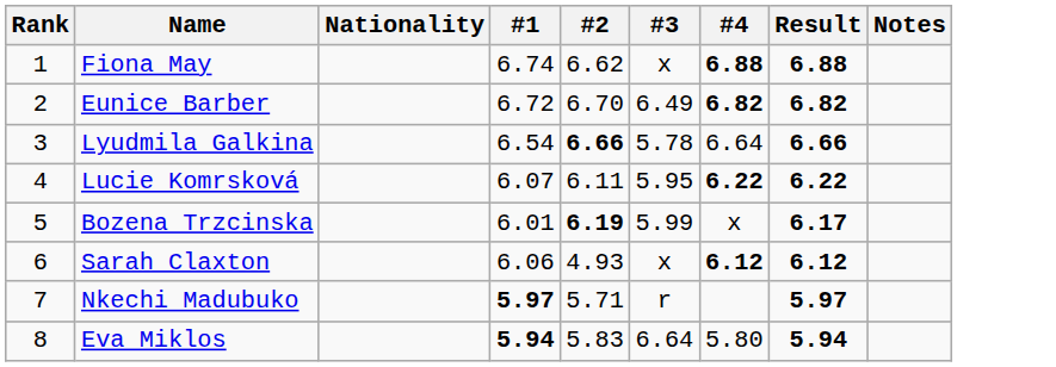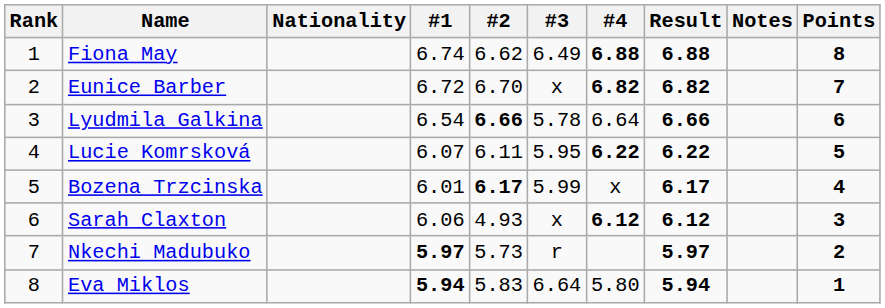 <table class="wikitable sortable" style="text-align:center">
 <tr>
 <th>Rank</th>
 <th>Name</th>
 <th>Nationality</th>
 <th>#1</th>
 <th>#2</th>
 <th>#3</th>
 <th>#4</th>
 <th>Result</th>
 <th>Notes</th>
+<th>Points</th>
 </tr>
 <tr>
 <td>1</td>
 <td align=left><a href='#'>Fiona May</a></td>
 <td align=left></td>
 <td>6.74</td>
 <td>6.62</td>
-<td>x</td>
+<td>6.49</td>
 <td><strong>6.88</strong></td>
 <td><strong>6.88</strong></td>
 <td></td>
+<td><strong>8</strong></td>
 </tr>
 <tr>
 <td>2</td>
 <td align=left><a href='#'>Eunice Barber</a></td>
 <td align=left></td>
 <td>6.72</td>
 <td>6.70</td>
-<td>6.49</td>
+<td>x</td>
 <td><strong>6.82</strong></td>
 <td><strong>6.82</strong></td>
 <td></td>
+<td><strong>7</strong></td>
 </tr>
 <tr>
 <td>3</td>
 <td align=left><a href='#'>Lyudmila Galkina</a></td>
 <td align=left></td>
 <td>6.54</td>
 <td><strong>6.66</strong></td>
 <td>5.78</td>
 <td>6.64</td>
 <td><strong>6.66</strong></td>
 <td></td>
+<td><strong>6</strong></td>
 </tr>
 <tr>
 <td>4</td>
 <td align=left><a href='#'>Lucie Komrsková</a></td>
 <td align=left></td>
 <td>6.07</td>
 <td>6.11</td>
 <td>5.95</td>
 <td><strong>6.22</strong></td>
 <td><strong>6.22</strong></td>
 <td></td>
+<td><strong>5</strong></td>
 </tr>
 <tr>
 <td>5</td>
 <td align=left><a href='#'>Bozena Trzcinska</a></td>
 <td align=left></td>
 <td>6.01</td>
-<td><strong>6.19</strong></td>
+<td><strong>6.17</strong></td>
 <td>5.99</td>
 <td>x</td>
 <td><strong>6.17</strong></td>
 <td></td>
+<td><strong>4</strong></td>
 </tr>
 <tr>
 <td>6</td>
 <td align=left><a href='#'>Sarah Claxton</a></td>
 <td align=left></td>
 <td>6.06</td>
 <td>4.93</td>
 <td>x</td>
 <td><strong>6.12</strong></td>
 <td><strong>6.12</strong></td>
 <td></td>
+<td><strong>3</strong></td>
 </tr>
 <tr>
 <td>7</td>
 <td align=left><a href='#'>Nkechi Madubuko</a></td>
 <td align=left></td>
 <td><strong>5.97</strong></td>
-<td>5.71</td>
+<td>5.73</td>
 <td>r</td>
 <td></td>
 <td><strong>5.97</strong></td>
 <td></td>
+<td><strong>2</strong></td>
 </tr>
 <tr>
 <td>8</td>
 <td align=left><a href='#'>Eva Miklos</a></td>
 <td align=left></td>
 <td><strong>5.94</strong></td>
 <td>5.83</td>
 <td>6.64</td>
 <td>5.80</td>
 <td><strong>5.94</strong></td>
 <td></td>
+<td><strong>1</strong></td>
 </tr>
 </table>
